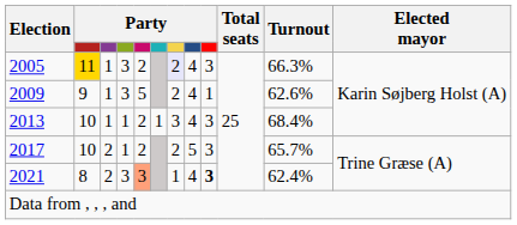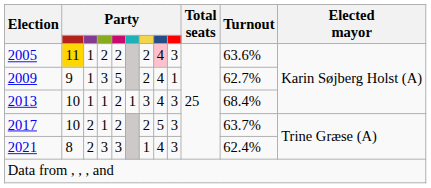 <table class="wikitable">
 <tr>
 <th rowspan="2">Election</th>
 <th colspan="8">Party</th>
 <th rowspan="2">Total<br>seats</th>
 <th rowspan="2">Turnout</th>
 <th rowspan="2">Elected<br>mayor</th>
 </tr>
 <tr>
 <td style="background:#B5211D;"><strong><a href='#'></a></strong></td>
 <td style="background:#843A93;"><strong><a href='#'></a></strong></td>
 <td style="background:#89A920;"><strong><a href='#'></a></strong></td>
 <td style="background:#C9096C;"><strong><a href='#'></a></strong></td>
 <td style="background:#1CB1B7;"><strong><a href='#'></a></strong></td>
 <td style="background:#F4D44D;"><strong><a href='#'></a></strong></td>
 <td style="background:#254C85;"><strong><a href='#'></a></strong></td>
 <td style="background:#FF0000;"><strong><a href='#'></a></strong></td>
 </tr>
 <tr>
 <td><a href='#'>2005</a></td>
 <td style="background: gold;">11</td>
 <td>1</td>
-<td>3</td>
+<td>2</td>
 <td>2</td>
 <td style="background:#CDC9C9;" rowspan="2"></td>
-<td style="background: lavender;">2</td>
-<td>4</td>
+<td>2</td>
+<td style="background: pink;">4</td>
 <td>3</td>
 <td rowspan="5">25</td>
-<td>66.3%</td>
+<td>63.6%</td>
 <td rowspan="3">Karin Søjberg Holst (A)</td>
 </tr>
 <tr>
 <td><a href='#'>2009</a></td>
 <td>9</td>
 <td>1</td>
 <td>3</td>
 <td>5</td>
 <td>2</td>
 <td>4</td>
 <td>1</td>
-<td>62.6%</td>
+<td>62.7%</td>
 </tr>
 <tr>
 <td><a href='#'>2013</a></td>
 <td>10</td>
 <td>1</td>
 <td>1</td>
 <td>2</td>
 <td>1</td>
 <td>3</td>
 <td>4</td>
 <td>3</td>
 <td>68.4%</td>
 </tr>
 <tr>
 <td><a href='#'>2017</a></td>
 <td>10</td>
 <td>2</td>
 <td>1</td>
 <td>2</td>
 <td rowspan="2" style="background:#CDC9C9;"></td>
 <td>2</td>
 <td>5</td>
 <td>3</td>
-<td>65.7%</td>
+<td>63.7%</td>
 <td rowspan="2">Trine Græse (A)</td>
 </tr>
 <tr>
 <td><a href='#'>2021</a></td>
 <td>8</td>
 <td>2</td>
 <td>3</td>
-<td style="background: lightsalmon;">3</td>
+<td>3</td>
 <td>1</td>
 <td>4</td>
-<td><strong>3</strong></td>
+<td>3</td>
 <td>62.4%</td>
 </tr>
 <tr>
 <td colspan="14">Data from , , ,  and </td>
 </tr>
 </table>
